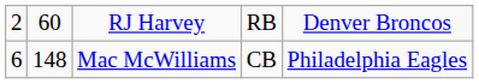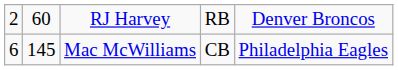 <table class="wikitable" style="text-align:center">
 <tr>
 <td>2</td>
 <td>60</td>
 <td><a href='#'>RJ Harvey</a></td>
 <td>RB</td>
 <td><a href='#'>Denver Broncos</a></td>
 </tr>
 <tr>
 <td>6</td>
-<td>148</td>
+<td>145</td>
 <td><a href='#'>Mac McWilliams</a></td>
 <td>CB</td>
 <td><a href='#'>Philadelphia Eagles</a></td>
 </tr>
 </table>
